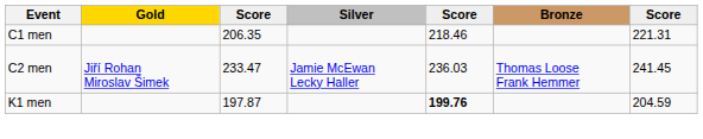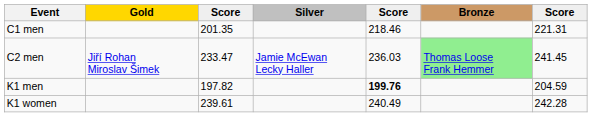 <table class="wikitable" width=100%>
 <tr>
 <th>Event</th>
 <td align=center bgcolor="gold"><strong>Gold</strong></td>
 <td align=center bgcolor="EFEFEF"><strong>Score</strong></td>
 <td align=center bgcolor="silver"><strong>Silver</strong></td>
 <td align=center bgcolor="EFEFEF"><strong>Score</strong></td>
 <td align=center bgcolor="CC9966"><strong>Bronze</strong></td>
 <td align=center bgcolor="EFEFEF"><strong>Score</strong></td>
 </tr>
 <tr>
 <td>C1 men</td>
 <td></td>
-<td>206.35</td>
+<td>201.35</td>
 <td></td>
 <td>218.46</td>
 <td></td>
 <td>221.31</td>
 </tr>
 <tr>
 <td>C2 men</td>
 <td><br><a href='#'>Jiří Rohan</a><br><a href='#'>Miroslav Šimek</a></td>
 <td>233.47</td>
 <td><br><a href='#'>Jamie McEwan</a><br><a href='#'>Lecky Haller</a></td>
 <td>236.03</td>
-<td><br><a href='#'>Thomas Loose</a><br><a href='#'>Frank Hemmer</a></td>
+<td style="background: lightgreen;"><br><a href='#'>Thomas Loose</a><br><a href='#'>Frank Hemmer</a></td>
 <td>241.45</td>
 </tr>
 <tr>
 <td>K1 men</td>
 <td></td>
-<td>197.87</td>
+<td>197.82</td>
 <td></td>
 <td><strong>199.76</strong></td>
 <td></td>
 <td>204.59</td>
 </tr>
+<tr>
+<td>K1 women</td>
+<td></td>
+<td>239.61</td>
+<td></td>
+<td>240.49</td>
+<td></td>
+<td>242.28</td>
+</tr>
 </table>
